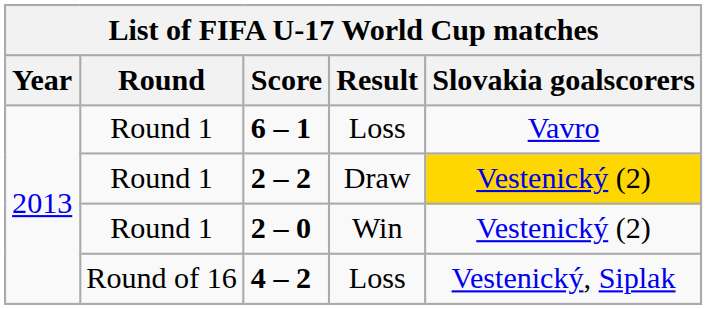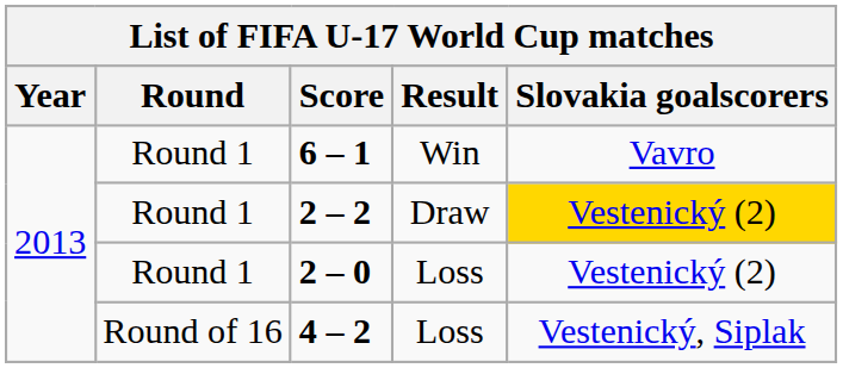 <table class="wikitable collapsible collapsed" style="text-align: center;font-size:90%;">
 <tr>
 <th colspan=5>List of FIFA U-17 World Cup matches</th>
 </tr>
 <tr>
 <th>Year</th>
 <th>Round</th>
 <th>Score</th>
 <th>Result</th>
 <th>Slovakia goalscorers</th>
 </tr>
 <tr>
 <td rowspan=4><a href='#'>2013</a></td>
 <td>Round 1</td>
 <td align=left> <strong>6 – 1</strong> </td>
-<td>Loss</td>
+<td>Win</td>
 <td><a href='#'>Vavro</a></td>
 </tr>
 <tr>
 <td>Round 1</td>
 <td align=left> <strong>2 – 2</strong> </td>
 <td>Draw</td>
 <td style="background: gold;"><a href='#'>Vestenický</a> (2)</td>
 </tr>
 <tr>
 <td>Round 1</td>
 <td align=left> <strong>2 – 0</strong> </td>
-<td>Win</td>
+<td>Loss</td>
 <td><a href='#'>Vestenický</a> (2)</td>
 </tr>
 <tr>
 <td>Round of 16</td>
 <td align=left> <strong> 4 – 2 </strong> </td>
 <td>Loss</td>
 <td><a href='#'>Vestenický</a>, <a href='#'>Siplak</a></td>
 </tr>
 </table>
